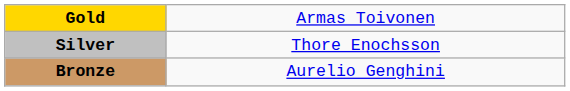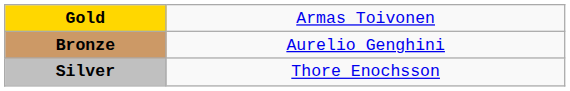 <table class="wikitable" style="text-align:center; " width="35%">
 <tr>
 <td bgcolor="gold"><strong>Gold</strong></td>
 <td><a href='#'>Armas Toivonen</a><br>  <small><em></em></small></td>
 </tr>
 <tr>
+<td bgcolor="CC9966"><strong>Bronze</strong></td>
+<td><a href='#'>Aurelio Genghini</a><br>  <small><em></em></small></td>
+</tr>
+<tr>
 <td bgcolor="silver"><strong>Silver</strong></td>
 <td><a href='#'>Thore Enochsson</a><br>  <small><em></em></small></td>
 </tr>
-<tr>
-<td bgcolor="CC9966"><strong>Bronze</strong></td>
-<td><a href='#'>Aurelio Genghini</a><br>  <small><em></em></small></td>
-</tr>
 </table>
